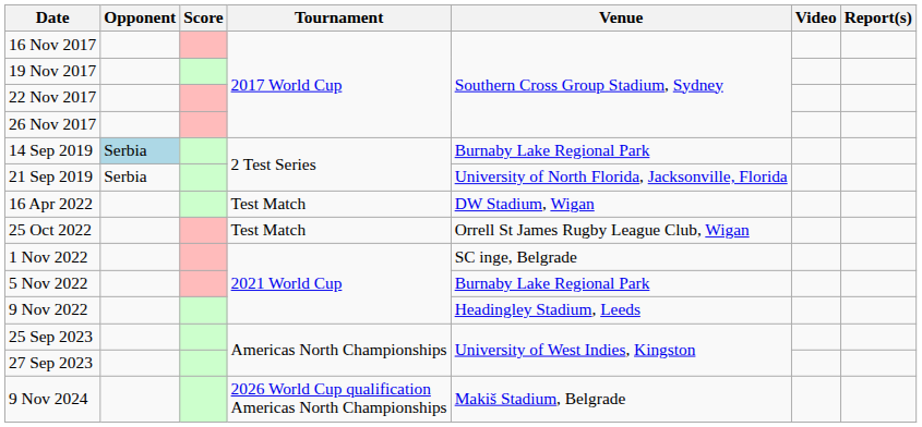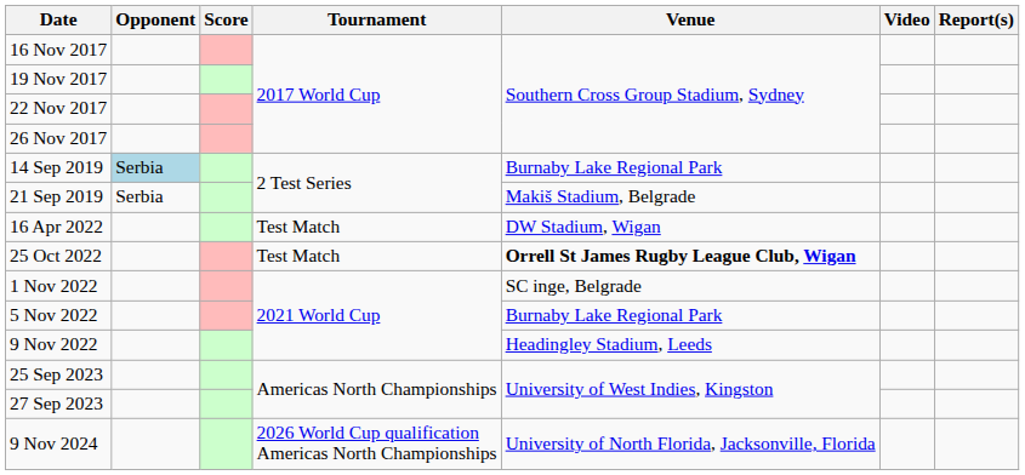 <table class=wikitable>
 <tr>
 <th>Date</th>
 <th>Opponent</th>
 <th>Score</th>
 <th>Tournament</th>
 <th>Venue</th>
 <th>Video</th>
 <th>Report(s)</th>
 </tr>
 <tr>
 <td>16 Nov 2017</td>
 <td></td>
 <td bgcolor="#FFBBBB"></td>
 <td rowspan=4><a href='#'>2017 World Cup</a></td>
 <td rowspan=4> <a href='#'>Southern Cross Group Stadium</a>, <a href='#'>Sydney</a></td>
 <td align=center></td>
 <td></td>
 </tr>
 <tr>
 <td>19 Nov 2017</td>
 <td></td>
 <td bgcolor="#CCFFCC"></td>
 <td align=center></td>
 <td align=center></td>
 </tr>
 <tr>
 <td>22 Nov 2017</td>
 <td></td>
 <td bgcolor="#FFBBBB"></td>
 <td align=center></td>
 <td></td>
 </tr>
 <tr>
 <td>26 Nov 2017</td>
 <td></td>
 <td bgcolor="#FFBBBB"></td>
 <td align=center></td>
 <td></td>
 </tr>
 <tr>
 <td>14 Sep 2019</td>
 <td style="background: lightblue;"> Serbia</td>
 <td bgcolor="#CCFFCC"></td>
 <td rowspan=2>2 Test Series</td>
 <td> <a href='#'>Burnaby Lake Regional Park</a></td>
 <td align=center></td>
 <td align=center></td>
 </tr>
 <tr>
 <td>21 Sep 2019</td>
 <td> Serbia</td>
 <td bgcolor="#CCFFCC"></td>
-<td> <a href='#'>University of North Florida</a>, <a href='#'>Jacksonville, Florida</a></td>
+<td> <a href='#'>Makiš Stadium</a>, Belgrade</td>
 <td align=center></td>
 <td align=center></td>
 </tr>
 <tr>
 <td>16 Apr 2022</td>
 <td></td>
 <td bgcolor="#CCFFCC"></td>
 <td>Test Match</td>
 <td> <a href='#'>DW Stadium</a>, <a href='#'>Wigan</a></td>
 <td align=center></td>
 <td align=center></td>
 </tr>
 <tr>
 <td>25 Oct 2022</td>
 <td></td>
 <td bgcolor="#FFBBBB"></td>
 <td>Test Match</td>
-<td> Orrell St James Rugby League Club, <a href='#'>Wigan</a></td>
+<td><strong> Orrell St James Rugby League Club, <a href='#'>Wigan</a></strong></td>
 <td align=center></td>
 <td align=center></td>
 </tr>
 <tr>
 <td>1 Nov 2022</td>
 <td></td>
 <td bgcolor="#FFBBBB"></td>
 <td rowspan=3><a href='#'>2021 World Cup</a></td>
 <td> SC inge, Belgrade</td>
 <td align=center></td>
 <td align=center></td>
 </tr>
 <tr>
 <td>5 Nov 2022</td>
 <td></td>
 <td bgcolor="#FFBBBB"></td>
 <td> <a href='#'>Burnaby Lake Regional Park</a></td>
 <td align=center></td>
 <td align=center></td>
 </tr>
 <tr>
 <td>9 Nov 2022</td>
 <td></td>
 <td bgcolor="#CCFFCC"></td>
 <td> <a href='#'>Headingley Stadium</a>, <a href='#'>Leeds</a></td>
 <td align=center></td>
 <td align=center></td>
 </tr>
 <tr>
 <td>25 Sep 2023</td>
 <td></td>
 <td bgcolor="#CCFFCC"></td>
 <td rowspan=2>Americas North Championships</td>
 <td rowspan=2> <a href='#'>University of West Indies</a>, <a href='#'>Kingston</a></td>
 <td align=center></td>
 <td align=center></td>
 </tr>
 <tr>
 <td>27 Sep 2023</td>
 <td></td>
 <td bgcolor="#CCFFCC"></td>
 <td align=center></td>
 <td></td>
 </tr>
 <tr>
 <td>9 Nov 2024</td>
 <td></td>
 <td bgcolor="#CCFFCC"></td>
 <td><a href='#'>2026 World Cup qualification</a><br>Americas North Championships</td>
-<td> <a href='#'>Makiš Stadium</a>, Belgrade</td>
+<td> <a href='#'>University of North Florida</a>, <a href='#'>Jacksonville, Florida</a></td>
 <td align=center></td>
 <td align=center></td>
 </tr>
 </table>
